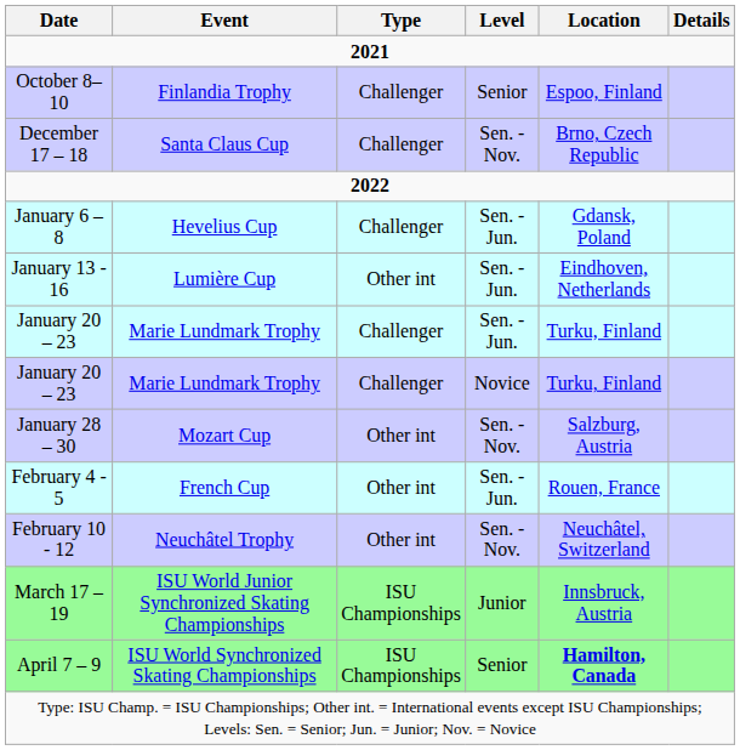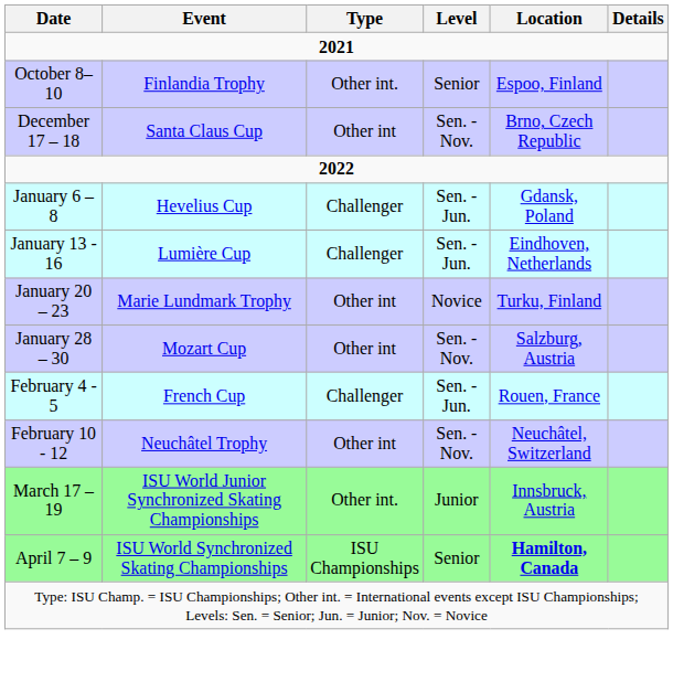 <table class="wikitable" style="text-align:center">
 <tr>
 <th>Date</th>
 <th>Event</th>
 <th>Type</th>
 <th>Level</th>
 <th>Location</th>
 <th>Details</th>
 </tr>
 <tr>
 <td colspan="6" align="center"><strong>2021</strong></td>
 </tr>
 <tr bgcolor="CCCCFF">
 <td>October 8–10</td>
 <td align="center"><a href='#'>Finlandia Trophy</a></td>
-<td>Challenger</td>
+<td>Other int.</td>
 <td>Senior</td>
 <td><a href='#'>Espoo, Finland</a></td>
 <td></td>
 </tr>
 <tr bgcolor="#CCCCFF">
 <td>December 17 – 18</td>
 <td><a href='#'>Santa Claus Cup</a></td>
-<td>Challenger</td>
+<td>Other int</td>
 <td>Sen. - Nov.</td>
 <td><a href='#'>Brno, Czech Republic</a></td>
 <td></td>
 </tr>
 <tr>
 <td colspan="6" align="center"><strong>2022</strong></td>
 </tr>
 <tr bgcolor="#ccffff">
 <td>January 6 – 8</td>
 <td align="center"><a href='#'>Hevelius Cup</a></td>
 <td>Challenger</td>
 <td>Sen. - Jun.</td>
 <td><a href='#'>Gdansk, Poland</a></td>
 <td></td>
 </tr>
 <tr bgcolor="#ccffff">
 <td>January 13 - 16</td>
 <td><a href='#'>Lumière Cup</a></td>
-<td>Other int</td>
+<td>Challenger</td>
 <td>Sen. - Jun.</td>
 <td><a href='#'>Eindhoven, Netherlands</a></td>
-<td></td>
-</tr>
-<tr bgcolor="#ccffff">
-<td>January 20 – 23</td>
-<td><a href='#'>Marie Lundmark Trophy</a></td>
-<td>Challenger</td>
-<td>Sen. - Jun.</td>
-<td><a href='#'>Turku, Finland</a></td>
 <td></td>
 </tr>
 <tr bgcolor="#CCCCFF">
 <td>January 20 – 23</td>
 <td><a href='#'>Marie Lundmark Trophy</a></td>
-<td>Challenger</td>
+<td>Other int</td>
 <td>Novice</td>
 <td><a href='#'>Turku, Finland</a></td>
 <td></td>
 </tr>
 <tr bgcolor="#CCCCFF">
 <td>January 28 – 30</td>
 <td><a href='#'>Mozart Cup</a></td>
 <td>Other int</td>
 <td>Sen. - Nov.</td>
 <td><a href='#'>Salzburg, Austria</a></td>
 <td></td>
 </tr>
 <tr bgcolor="#ccffff">
 <td>February 4 - 5</td>
 <td align="center"><a href='#'>French Cup</a></td>
-<td>Other int</td>
+<td>Challenger</td>
 <td>Sen. - Jun.</td>
 <td><a href='#'>Rouen, France</a></td>
 <td></td>
 </tr>
 <tr bgcolor="#CCCCFF">
 <td>February 10 - 12</td>
 <td><a href='#'>Neuchâtel Trophy</a></td>
 <td>Other int</td>
 <td>Sen. - Nov.</td>
 <td><a href='#'>Neuchâtel, Switzerland</a></td>
 <td></td>
 </tr>
 <tr bgcolor="98FB98">
 <td>March 17 – 19</td>
 <td align="center"><a href='#'>ISU World Junior Synchronized Skating Championships</a></td>
-<td>ISU<br>Championships</td>
+<td>Other int.</td>
 <td>Junior</td>
 <td><a href='#'>Innsbruck, Austria</a></td>
 <td></td>
 </tr>
 <tr bgcolor="98FB98">
 <td>April 7 – 9</td>
 <td><a href='#'>ISU World Synchronized Skating Championships</a></td>
 <td>ISU<br>Championships</td>
 <td>Senior</td>
 <td><strong><a href='#'>Hamilton, Canada</a></strong></td>
 <td></td>
 </tr>
 <tr>
 <td colspan="6" align="center"><small>Type: ISU Champ. = ISU Championships; Other int. = International events except ISU Championships;</small> <small><br> Levels: Sen. = Senior; Jun. = Junior; Nov. = Novice</small></td>
 </tr>
 </table>
